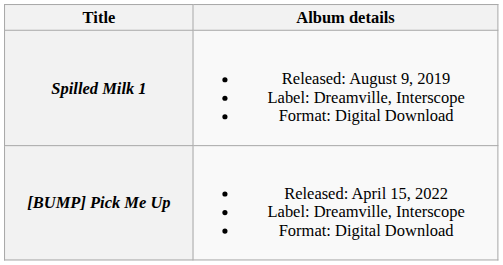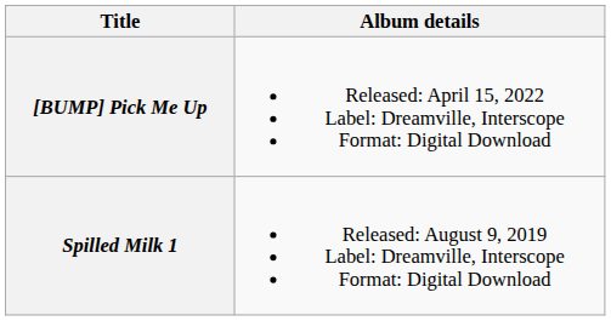 <table class="wikitable plainrowheaders" style="text-align:center;">
 <tr>
 <th scope="col" style="width:11em;">Title</th>
 <th scope="col" style="width:18em;">Album details</th>
 </tr>
 <tr>
+<th scope="row"><em>[BUMP] Pick Me Up</em></th>
+<td><br><ul><li>Released: April 15, 2022</li><li>Label: Dreamville, Interscope</li><li>Format: Digital Download</li></ul></td>
+</tr>
+<tr>
 <th scope="row"><em>Spilled Milk 1</em></th>
 <td><br><ul><li>Released: August 9, 2019</li><li>Label: Dreamville, Interscope</li><li>Format: Digital Download</li></ul></td>
 </tr>
-<tr>
-<th scope="row"><em>[BUMP] Pick Me Up</em></th>
-<td><br><ul><li>Released: April 15, 2022</li><li>Label: Dreamville, Interscope</li><li>Format: Digital Download</li></ul></td>
-</tr>
 </table>
